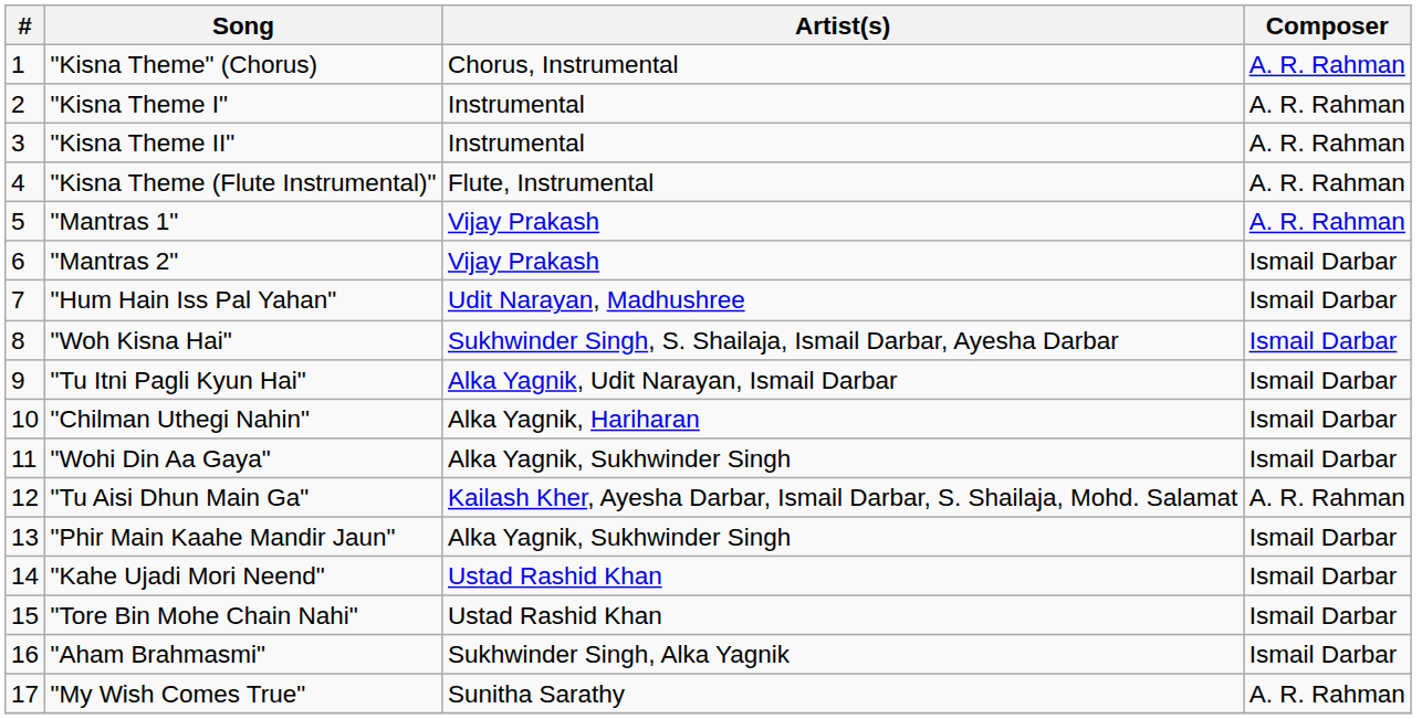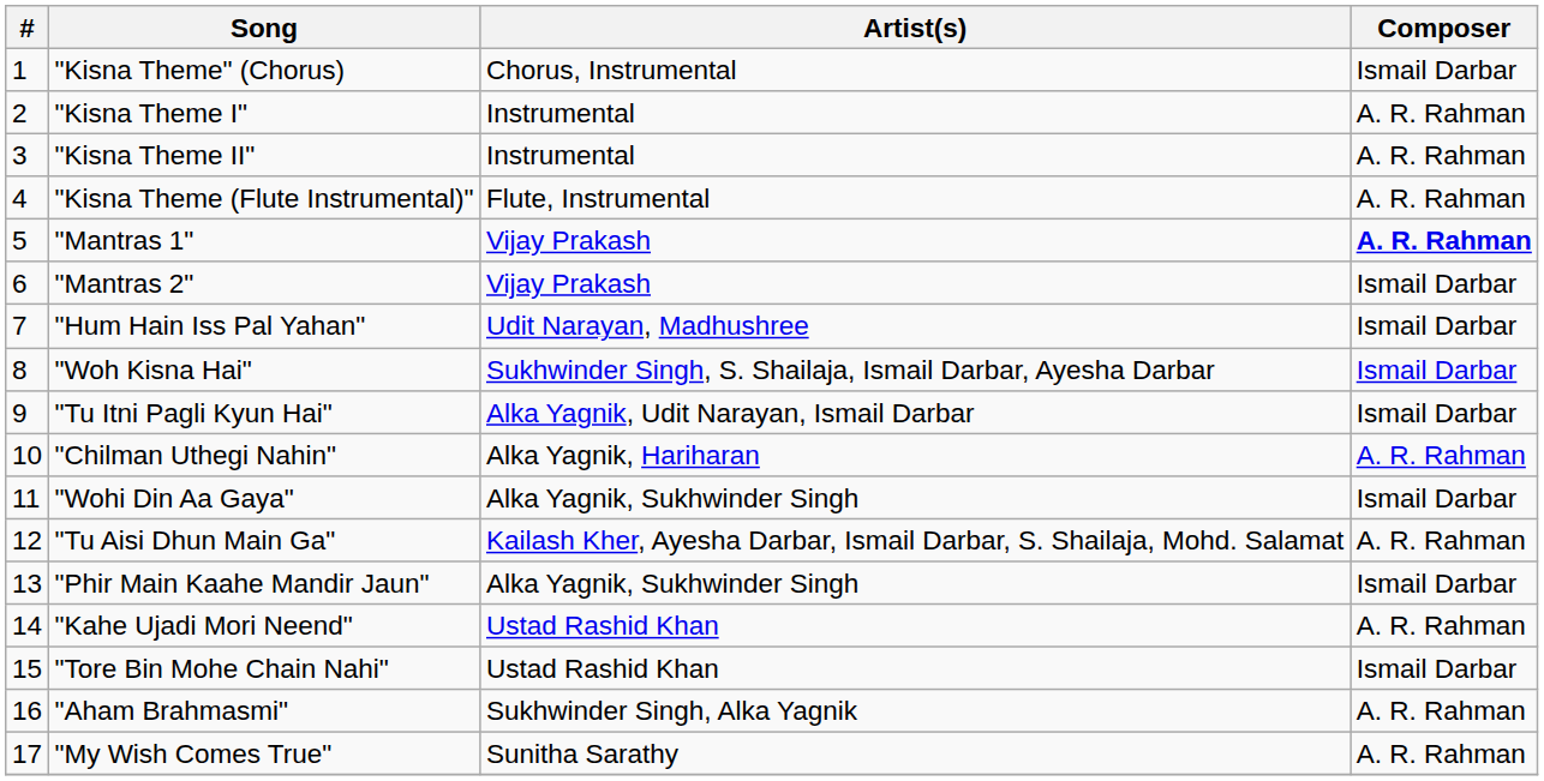 <table class="wikitable tracklist" style="font-size:95%;">
 <tr>
 <th>#</th>
 <th>Song</th>
 <th>Artist(s)</th>
 <th>Composer</th>
 </tr>
 <tr>
 <td>1</td>
 <td>"Kisna Theme" (Chorus)</td>
 <td>Chorus, Instrumental</td>
-<td><a href='#'>A. R. Rahman</a></td>
+<td>Ismail Darbar</td>
 </tr>
 <tr>
 <td>2</td>
 <td>"Kisna Theme I"</td>
 <td>Instrumental</td>
 <td>A. R. Rahman</td>
 </tr>
 <tr>
 <td>3</td>
 <td>"Kisna Theme II"</td>
 <td>Instrumental</td>
 <td>A. R. Rahman</td>
 </tr>
 <tr>
 <td>4</td>
 <td>"Kisna Theme (Flute Instrumental)"</td>
 <td>Flute, Instrumental</td>
 <td>A. R. Rahman</td>
 </tr>
 <tr>
 <td>5</td>
 <td>"Mantras 1"</td>
 <td><a href='#'>Vijay Prakash</a></td>
-<td><a href='#'>A. R. Rahman</a></td>
+<td><strong><a href='#'>A. R. Rahman</a></strong></td>
 </tr>
 <tr>
 <td>6</td>
 <td>"Mantras 2"</td>
 <td><a href='#'>Vijay Prakash</a></td>
 <td>Ismail Darbar</td>
 </tr>
 <tr>
 <td>7</td>
 <td>"Hum Hain Iss Pal Yahan"</td>
 <td><a href='#'>Udit Narayan</a>, <a href='#'>Madhushree</a></td>
 <td>Ismail Darbar</td>
 </tr>
 <tr>
 <td>8</td>
 <td>"Woh Kisna Hai"</td>
 <td><a href='#'>Sukhwinder Singh</a>, S. Shailaja, Ismail Darbar, Ayesha Darbar</td>
 <td><a href='#'>Ismail Darbar</a></td>
 </tr>
 <tr>
 <td>9</td>
 <td>"Tu Itni Pagli Kyun Hai"</td>
 <td><a href='#'>Alka Yagnik</a>, Udit Narayan, Ismail Darbar</td>
 <td>Ismail Darbar</td>
 </tr>
 <tr>
 <td>10</td>
 <td>"Chilman Uthegi Nahin"</td>
 <td>Alka Yagnik, <a href='#'>Hariharan</a></td>
-<td>Ismail Darbar</td>
+<td><a href='#'>A. R. Rahman</a></td>
 </tr>
 <tr>
 <td>11</td>
 <td>"Wohi Din Aa Gaya"</td>
 <td>Alka Yagnik, Sukhwinder Singh</td>
 <td>Ismail Darbar</td>
 </tr>
 <tr>
 <td>12</td>
 <td>"Tu Aisi Dhun Main Ga"</td>
 <td><a href='#'>Kailash Kher</a>, Ayesha Darbar, Ismail Darbar, S. Shailaja, Mohd. Salamat</td>
 <td>A. R. Rahman</td>
 </tr>
 <tr>
 <td>13</td>
 <td>"Phir Main Kaahe Mandir Jaun"</td>
 <td>Alka Yagnik, Sukhwinder Singh</td>
 <td>Ismail Darbar</td>
 </tr>
 <tr>
 <td>14</td>
 <td>"Kahe Ujadi Mori Neend"</td>
 <td><a href='#'>Ustad Rashid Khan</a></td>
-<td>Ismail Darbar</td>
+<td>A. R. Rahman</td>
 </tr>
 <tr>
 <td>15</td>
 <td>"Tore Bin Mohe Chain Nahi"</td>
 <td>Ustad Rashid Khan</td>
 <td>Ismail Darbar</td>
 </tr>
 <tr>
 <td>16</td>
 <td>"Aham Brahmasmi"</td>
 <td>Sukhwinder Singh, Alka Yagnik</td>
-<td>Ismail Darbar</td>
+<td>A. R. Rahman</td>
 </tr>
 <tr>
 <td>17</td>
 <td>"My Wish Comes True"</td>
 <td>Sunitha Sarathy</td>
 <td>A. R. Rahman</td>
 </tr>
 <tr>
 </tr>
 </table>
